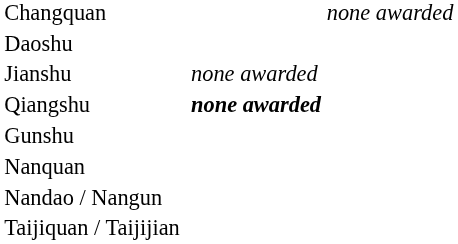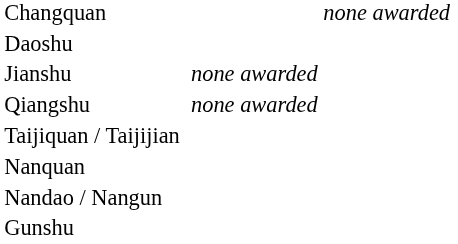 <table>
 <tr>
 <td>Changquan</td>
 <td></td>
 <td><br></td>
 <td><em>none awarded</em></td>
 </tr>
 <tr>
 <td>Daoshu</td>
 <td></td>
 <td></td>
 <td></td>
 </tr>
 <tr>
 <td>Jianshu</td>
 <td><br> </td>
 <td><em>none awarded</em></td>
 <td></td>
 </tr>
 <tr>
 <td>Qiangshu</td>
 <td><br> </td>
-<td><strong><em>none awarded</em></strong></td>
+<td><em>none awarded</em></td>
 <td></td>
 </tr>
 <tr>
-<td>Gunshu</td>
+<td>Taijiquan / Taijijian</td>
 <td></td>
 <td></td>
 <td></td>
 </tr>
 <tr>
 <td>Nanquan</td>
 <td></td>
 <td></td>
 <td></td>
 </tr>
 <tr>
 <td>Nandao / Nangun</td>
 <td></td>
 <td></td>
 <td></td>
 </tr>
 <tr>
-<td>Taijiquan / Taijijian</td>
+<td>Gunshu</td>
 <td></td>
 <td></td>
 <td></td>
 </tr>
 </table>
